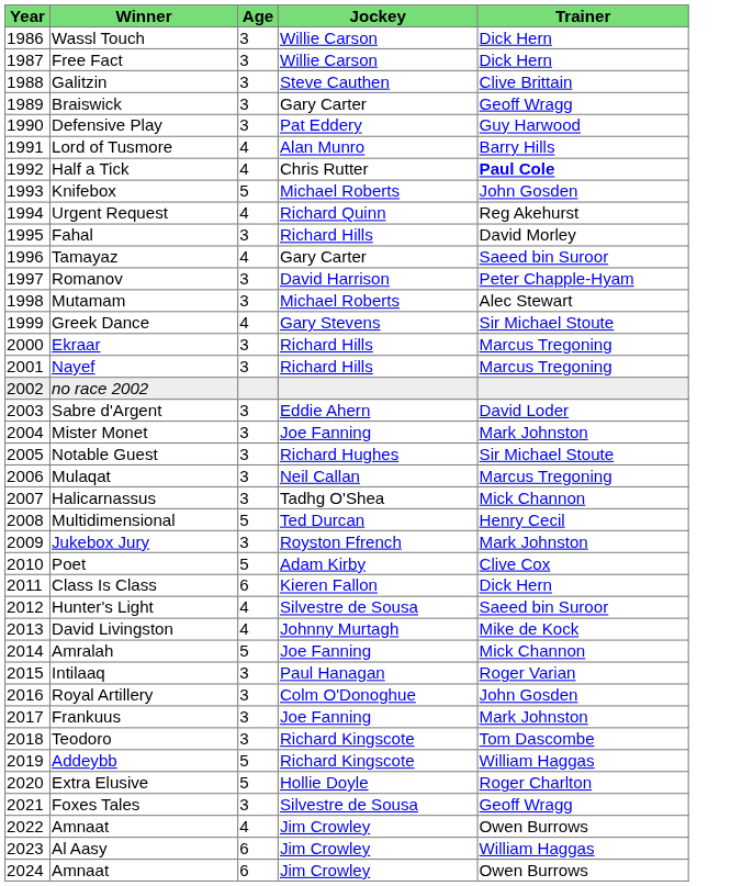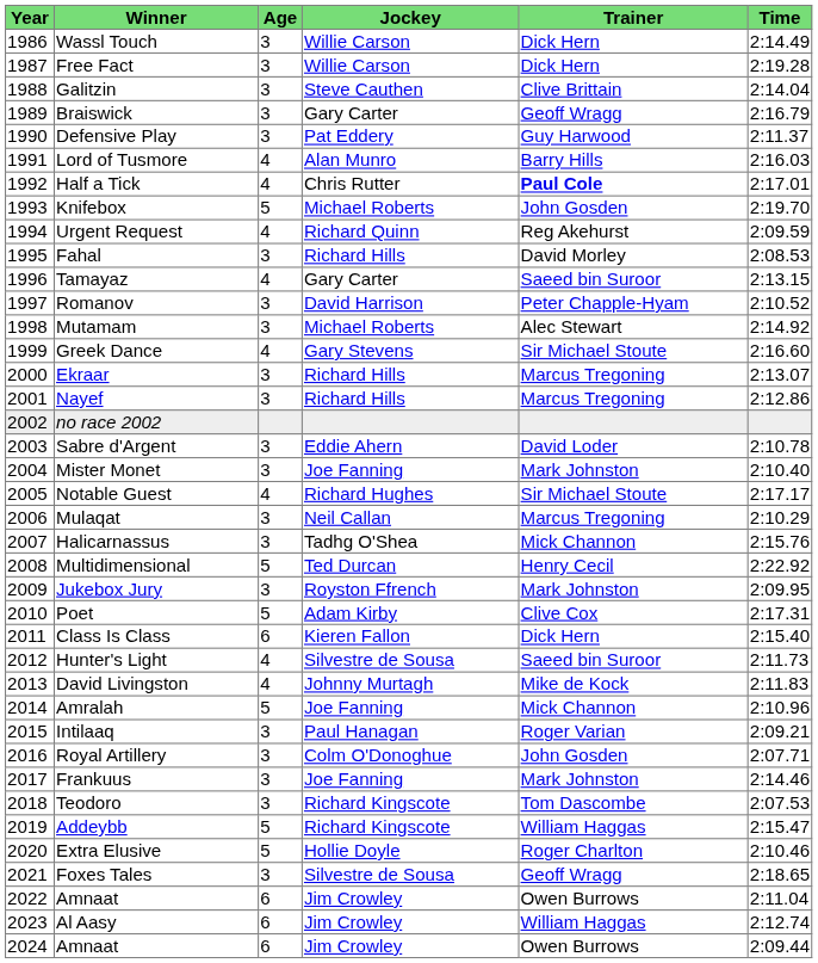 <table class = "sortable" | border="1" style="border-collapse: collapse; font-size:90%">
 <tr bgcolor="#77dd77" align="center">
 <th width="36px"><strong>Year</strong><br></th>
 <th width="160px"><strong>Winner</strong><br></th>
 <th width="32px"><strong>Age</strong><br></th>
 <th width="170px"><strong>Jockey</strong><br></th>
 <th width="180px"><strong>Trainer</strong><br></th>
+<th><strong>Time</strong><br></th>
 </tr>
 <tr>
 <td>1986</td>
 <td>Wassl Touch</td>
 <td>3</td>
 <td><a href='#'>Willie Carson</a></td>
 <td><a href='#'>Dick Hern</a></td>
+<td>2:14.49</td>
 </tr>
 <tr>
 <td>1987</td>
 <td>Free Fact</td>
 <td>3</td>
 <td><a href='#'>Willie Carson</a></td>
 <td><a href='#'>Dick Hern</a></td>
+<td>2:19.28</td>
 </tr>
 <tr>
 <td>1988</td>
 <td>Galitzin</td>
 <td>3</td>
 <td><a href='#'>Steve Cauthen</a></td>
 <td><a href='#'>Clive Brittain</a></td>
+<td>2:14.04</td>
 </tr>
 <tr>
 <td>1989</td>
 <td>Braiswick</td>
 <td>3</td>
 <td>Gary Carter</td>
 <td><a href='#'>Geoff Wragg</a></td>
+<td>2:16.79</td>
 </tr>
 <tr>
 <td>1990</td>
 <td>Defensive Play</td>
 <td>3</td>
 <td><a href='#'>Pat Eddery</a></td>
 <td><a href='#'>Guy Harwood</a></td>
+<td>2:11.37</td>
 </tr>
 <tr>
 <td>1991</td>
 <td>Lord of Tusmore</td>
 <td>4</td>
 <td><a href='#'>Alan Munro</a></td>
 <td><a href='#'>Barry Hills</a></td>
+<td>2:16.03</td>
 </tr>
 <tr>
 <td>1992</td>
 <td>Half a Tick</td>
 <td>4</td>
 <td>Chris Rutter</td>
 <td><strong><a href='#'>Paul Cole</a></strong></td>
+<td>2:17.01</td>
 </tr>
 <tr>
 <td>1993</td>
 <td>Knifebox</td>
 <td>5</td>
 <td><a href='#'>Michael Roberts</a></td>
 <td><a href='#'>John Gosden</a></td>
+<td>2:19.70</td>
 </tr>
 <tr>
 <td>1994</td>
 <td>Urgent Request</td>
 <td>4</td>
 <td><a href='#'>Richard Quinn</a></td>
 <td>Reg Akehurst</td>
+<td>2:09.59</td>
 </tr>
 <tr>
 <td>1995</td>
 <td>Fahal</td>
 <td>3</td>
 <td><a href='#'>Richard Hills</a></td>
 <td>David Morley</td>
+<td>2:08.53</td>
 </tr>
 <tr>
 <td>1996</td>
 <td>Tamayaz</td>
 <td>4</td>
 <td>Gary Carter</td>
 <td><a href='#'>Saeed bin Suroor</a></td>
+<td>2:13.15</td>
 </tr>
 <tr>
 <td>1997</td>
 <td>Romanov</td>
 <td>3</td>
 <td><a href='#'>David Harrison</a></td>
 <td><a href='#'>Peter Chapple-Hyam</a></td>
+<td>2:10.52</td>
 </tr>
 <tr>
 <td>1998</td>
 <td>Mutamam</td>
 <td>3</td>
 <td><a href='#'>Michael Roberts</a></td>
 <td>Alec Stewart</td>
+<td>2:14.92</td>
 </tr>
 <tr>
 <td>1999</td>
 <td>Greek Dance</td>
 <td>4</td>
 <td><a href='#'>Gary Stevens</a></td>
 <td><a href='#'>Sir Michael Stoute</a></td>
+<td>2:16.60</td>
 </tr>
 <tr>
 <td>2000</td>
 <td><a href='#'>Ekraar</a></td>
 <td>3</td>
 <td><a href='#'>Richard Hills</a></td>
 <td><a href='#'>Marcus Tregoning</a></td>
+<td>2:13.07</td>
 </tr>
 <tr>
 <td>2001</td>
 <td><a href='#'>Nayef</a></td>
 <td>3</td>
 <td><a href='#'>Richard Hills</a></td>
 <td><a href='#'>Marcus Tregoning</a></td>
+<td>2:12.86</td>
 </tr>
 <tr bgcolor="#eeeeee">
 <td><span>2002</span></td>
 <td><em>no race 2002</em> </td>
+<td></td>
 <td></td>
 <td></td>
 <td></td>
 </tr>
 <tr>
 <td>2003</td>
 <td>Sabre d'Argent</td>
 <td>3</td>
 <td><a href='#'>Eddie Ahern</a></td>
 <td><a href='#'>David Loder</a></td>
+<td>2:10.78</td>
 </tr>
 <tr>
 <td>2004</td>
 <td>Mister Monet</td>
 <td>3</td>
 <td><a href='#'>Joe Fanning</a></td>
 <td><a href='#'>Mark Johnston</a></td>
+<td>2:10.40</td>
 </tr>
 <tr>
 <td>2005</td>
 <td>Notable Guest</td>
-<td>3</td>
+<td>4</td>
 <td><a href='#'>Richard Hughes</a></td>
 <td><a href='#'>Sir Michael Stoute</a></td>
+<td>2:17.17</td>
 </tr>
 <tr>
 <td>2006</td>
 <td>Mulaqat</td>
 <td>3</td>
 <td><a href='#'>Neil Callan</a></td>
 <td><a href='#'>Marcus Tregoning</a></td>
+<td>2:10.29</td>
 </tr>
 <tr>
 <td>2007</td>
 <td>Halicarnassus</td>
 <td>3</td>
 <td>Tadhg O'Shea</td>
 <td><a href='#'>Mick Channon</a></td>
+<td>2:15.76</td>
 </tr>
 <tr>
 <td>2008</td>
 <td>Multidimensional</td>
 <td>5</td>
 <td><a href='#'>Ted Durcan</a></td>
 <td><a href='#'>Henry Cecil</a></td>
+<td>2:22.92</td>
 </tr>
 <tr>
 <td>2009</td>
 <td><a href='#'>Jukebox Jury</a></td>
 <td>3</td>
 <td><a href='#'>Royston Ffrench</a></td>
 <td><a href='#'>Mark Johnston</a></td>
+<td>2:09.95</td>
 </tr>
 <tr>
 <td>2010</td>
 <td>Poet</td>
 <td>5</td>
 <td><a href='#'>Adam Kirby</a></td>
 <td><a href='#'>Clive Cox</a></td>
+<td>2:17.31</td>
 </tr>
 <tr>
 <td>2011</td>
 <td>Class Is Class</td>
 <td>6</td>
 <td><a href='#'>Kieren Fallon</a></td>
 <td><a href='#'>Dick Hern</a></td>
+<td>2:15.40</td>
 </tr>
 <tr>
 <td>2012</td>
 <td>Hunter's Light</td>
 <td>4</td>
 <td><a href='#'>Silvestre de Sousa</a></td>
 <td><a href='#'>Saeed bin Suroor</a></td>
+<td>2:11.73</td>
 </tr>
 <tr>
 <td>2013</td>
 <td>David Livingston</td>
 <td>4</td>
 <td><a href='#'>Johnny Murtagh</a></td>
 <td><a href='#'>Mike de Kock</a></td>
+<td>2:11.83</td>
 </tr>
 <tr>
 <td>2014</td>
 <td>Amralah</td>
 <td>5</td>
 <td><a href='#'>Joe Fanning</a></td>
 <td><a href='#'>Mick Channon</a></td>
+<td>2:10.96</td>
 </tr>
 <tr>
 <td>2015</td>
 <td>Intilaaq</td>
 <td>3</td>
 <td><a href='#'>Paul Hanagan</a></td>
 <td><a href='#'>Roger Varian</a></td>
+<td>2:09.21</td>
 </tr>
 <tr>
 <td>2016</td>
 <td>Royal Artillery</td>
 <td>3</td>
 <td><a href='#'>Colm O'Donoghue</a></td>
 <td><a href='#'>John Gosden</a></td>
+<td>2:07.71</td>
 </tr>
 <tr>
 <td>2017</td>
 <td>Frankuus</td>
 <td>3</td>
 <td><a href='#'>Joe Fanning</a></td>
 <td><a href='#'>Mark Johnston</a></td>
+<td>2:14.46</td>
 </tr>
 <tr>
 <td>2018</td>
 <td>Teodoro</td>
 <td>3</td>
 <td><a href='#'>Richard Kingscote</a></td>
 <td><a href='#'>Tom Dascombe</a></td>
+<td>2:07.53</td>
 </tr>
 <tr>
 <td>2019</td>
 <td><a href='#'>Addeybb</a></td>
 <td>5</td>
 <td><a href='#'>Richard Kingscote</a></td>
 <td><a href='#'>William Haggas</a></td>
+<td>2:15.47</td>
 </tr>
 <tr>
 <td>2020</td>
 <td>Extra Elusive</td>
 <td>5</td>
 <td><a href='#'>Hollie Doyle</a></td>
 <td><a href='#'>Roger Charlton</a></td>
+<td>2:10.46</td>
 </tr>
 <tr>
 <td>2021</td>
 <td>Foxes Tales</td>
 <td>3</td>
 <td><a href='#'>Silvestre de Sousa</a></td>
 <td><a href='#'>Geoff Wragg</a></td>
+<td>2:18.65</td>
 </tr>
 <tr>
 <td>2022</td>
 <td>Amnaat</td>
-<td>4</td>
+<td>6</td>
 <td><a href='#'>Jim Crowley</a></td>
 <td>Owen Burrows</td>
+<td>2:11.04</td>
 </tr>
 <tr>
 <td>2023</td>
 <td>Al Aasy</td>
 <td>6</td>
 <td><a href='#'>Jim Crowley</a></td>
 <td><a href='#'>William Haggas</a></td>
+<td>2:12.74</td>
 </tr>
 <tr>
 <td>2024</td>
 <td>Amnaat</td>
 <td>6</td>
 <td><a href='#'>Jim Crowley</a></td>
 <td>Owen Burrows</td>
+<td>2:09.44</td>
 </tr>
 </table>
